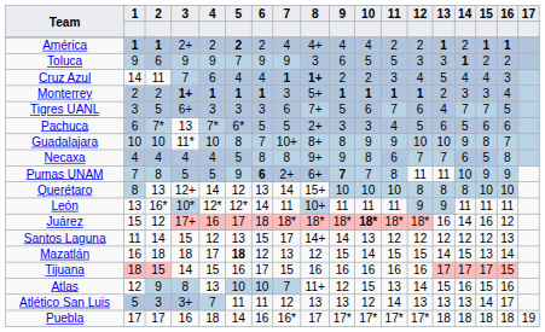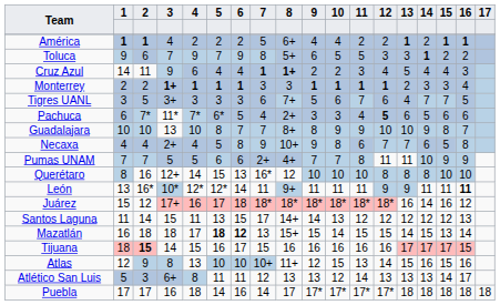 <table class="sortable" border=1 width="50%" style="text-align:center; background:#f9f9f9; border: 1px #a2a9b1; border-collapse: collapse; font-size: 90%; margin:auto;">
 <tr bgcolor=#eaecf0>
 <th width="15%"  rowspan=2>Team</th>
 <th width="2%">1</th>
 <th width="2%">2</th>
 <th width="2%">3</th>
 <th width="2%">4</th>
 <th width="2%">5</th>
 <th width="2%">6</th>
 <th width="2%">7</th>
 <th width="2%">8</th>
 <th width="2%">9</th>
 <th width="2%">10</th>
 <th width="2%">11</th>
 <th width="2%">12</th>
 <th width="2%">13</th>
 <th width="2%">14</th>
 <th width="2%">15</th>
 <th width="2%">16</th>
 <th width="2%">17</th>
 </tr>
 <tr bgcolor=#eaecf0>
 <th width="2"><br></th>
 <th width="2"></th>
 <th width="2"></th>
 <th width="2"></th>
 <th width="2"></th>
 <th width="2"></th>
 <th width="2"></th>
 <th width="2"></th>
 <th width="2"></th>
 <th width="2"></th>
 <th width="2"></th>
 <th width="2"></th>
 <th width="2"></th>
 <th width="2"></th>
 <th width="2"></th>
 <th width="2"></th>
 <th width="2"></th>
 </tr>
 <tr>
 </tr>
 <tr style="font-size: 100%;">
 <td><a href='#'>América</a></td>
 <td bgcolor="#B0C4DE"><strong>1</strong></td>
 <td bgcolor="#B0C4DE"><strong>1</strong></td>
-<td bgcolor="#B0C4DE">2+</td>
+<td bgcolor="#B0C4DE">4</td>
 <td bgcolor="#B0C4DE">2</td>
-<td bgcolor="#B0C4DE"><strong>2</strong></td>
 <td bgcolor="#B0C4DE">2</td>
-<td bgcolor="#B0C4DE">4</td>
-<td bgcolor="#B0C4DE">4+</td>
+<td bgcolor="#B0C4DE">2</td>
+<td bgcolor="#B0C4DE">5</td>
+<td bgcolor="#B0C4DE">6+</td>
 <td bgcolor="#B0C4DE">4</td>
 <td bgcolor="#B0C4DE">4</td>
 <td bgcolor="#B0C4DE">2</td>
 <td bgcolor="#B0C4DE">2</td>
 <td bgcolor="#B0C4DE"><strong>1</strong></td>
 <td bgcolor="#B0C4DE">2</td>
 <td bgcolor="#B0C4DE"><strong>1</strong></td>
 <td bgcolor="#B0C4DE"><strong>1</strong></td>
 <td bgcolor="#B0C4DE"></td>
 </tr>
 <tr style="font-size: 100%;">
 <td><a href='#'>Toluca</a></td>
 <td bgcolor="#B8D2E6">9</td>
 <td bgcolor="#B0C4DE">6</td>
-<td bgcolor="#B8D2E6">9</td>
+<td bgcolor="#B8D2E6">7</td>
 <td bgcolor="#B8D2E6">9</td>
 <td bgcolor="#B8D2E6">7</td>
 <td bgcolor="#B8D2E6">9</td>
-<td bgcolor="#B8D2E6">9</td>
-<td bgcolor="#B0C4DE">3</td>
+<td bgcolor="#B8D2E6">8</td>
+<td bgcolor="#B0C4DE">5+</td>
 <td bgcolor="#B0C4DE">6</td>
 <td bgcolor="#B0C4DE">5</td>
 <td bgcolor="#B0C4DE">5</td>
 <td bgcolor="#B0C4DE">3</td>
 <td bgcolor="#B0C4DE">3</td>
 <td bgcolor="#B0C4DE"><strong>1</strong></td>
 <td bgcolor="#B0C4DE">2</td>
 <td bgcolor="#B0C4DE">2</td>
 <td bgcolor="#B0C4DE"></td>
 </tr>
 <tr style="font-size: 100%;">
 <td><a href='#'>Cruz Azul</a></td>
 <td>14</td>
 <td>11</td>
-<td bgcolor="#B8D2E6">7</td>
+<td bgcolor="#B8D2E6">9</td>
 <td bgcolor="#B0C4DE">6</td>
 <td bgcolor="#B0C4DE">4</td>
 <td bgcolor="#B0C4DE">4</td>
 <td bgcolor="#B0C4DE"><strong>1</strong></td>
 <td bgcolor="#B0C4DE"><strong>1+</strong></td>
 <td bgcolor="#B0C4DE">2</td>
 <td bgcolor="#B0C4DE">2</td>
 <td bgcolor="#B0C4DE">3</td>
 <td bgcolor="#B0C4DE">4</td>
 <td bgcolor="#B0C4DE">5</td>
 <td bgcolor="#B0C4DE">4</td>
 <td bgcolor="#B0C4DE">4</td>
 <td bgcolor="#B0C4DE">3</td>
 <td bgcolor="#B8D2E6"></td>
 </tr>
 <tr style="font-size: 100%;">
 <td><a href='#'>Monterrey</a></td>
 <td bgcolor="#B0C4DE">2</td>
 <td bgcolor="#B0C4DE">2</td>
 <td bgcolor="#B0C4DE"><strong>1+</strong></td>
 <td bgcolor="#B0C4DE"><strong>1</strong></td>
 <td bgcolor="#B0C4DE"><strong>1</strong></td>
 <td bgcolor="#B0C4DE"><strong>1</strong></td>
 <td bgcolor="#B0C4DE">3</td>
-<td bgcolor="#B0C4DE">5+</td>
+<td bgcolor="#B0C4DE">3</td>
 <td bgcolor="#B0C4DE"><strong>1</strong></td>
 <td bgcolor="#B0C4DE"><strong>1</strong></td>
 <td bgcolor="#B0C4DE"><strong>1</strong></td>
 <td bgcolor="#B0C4DE"><strong>1</strong></td>
 <td bgcolor="#B0C4DE">2</td>
 <td bgcolor="#B0C4DE">3</td>
 <td bgcolor="#B0C4DE">3</td>
 <td bgcolor="#B0C4DE">4</td>
 <td bgcolor="#B8D2E6"></td>
 </tr>
 <tr style="font-size: 100%;">
 <td><a href='#'>Tigres UANL</a></td>
 <td bgcolor="#B0C4DE">3</td>
 <td bgcolor="#B0C4DE">5</td>
-<td bgcolor="#B0C4DE">6+</td>
+<td bgcolor="#B0C4DE">3+</td>
 <td bgcolor="#B0C4DE">3</td>
 <td bgcolor="#B0C4DE">3</td>
 <td bgcolor="#B0C4DE">3</td>
 <td bgcolor="#B0C4DE">6</td>
 <td bgcolor="#B8D2E6">7+</td>
 <td bgcolor="#B0C4DE">5</td>
 <td bgcolor="#B0C4DE">6</td>
 <td bgcolor="#B8D2E6">7</td>
 <td bgcolor="#B0C4DE">6</td>
 <td bgcolor="#B0C4DE">4</td>
 <td bgcolor="#B8D2E6">7</td>
 <td bgcolor="#B8D2E6">7</td>
 <td bgcolor="#B0C4DE">5</td>
 <td bgcolor="#B8D2E6"></td>
 </tr>
 <tr style="font-size: 100%;">
 <td><a href='#'>Pachuca</a></td>
 <td bgcolor="#B0C4DE">6</td>
 <td bgcolor="#B8D2E6">7*</td>
-<td>13</td>
+<td>11*</td>
 <td bgcolor="#B8D2E6">7*</td>
 <td bgcolor="#B0C4DE">6*</td>
 <td bgcolor="#B0C4DE">5</td>
-<td bgcolor="#B0C4DE">5</td>
+<td bgcolor="#B0C4DE">4</td>
 <td bgcolor="#B0C4DE">2+</td>
 <td bgcolor="#B0C4DE">3</td>
 <td bgcolor="#B0C4DE">3</td>
 <td bgcolor="#B0C4DE">4</td>
-<td bgcolor="#B0C4DE">5</td>
+<td bgcolor="#B0C4DE"><strong>5</strong></td>
 <td bgcolor="#B0C4DE">6</td>
 <td bgcolor="#B0C4DE">5</td>
 <td bgcolor="#B0C4DE">6</td>
 <td bgcolor="#B0C4DE">6</td>
 <td bgcolor="#B8D2E6"></td>
 </tr>
 <tr style="font-size: 100%;">
 <td><a href='#'>Guadalajara</a></td>
 <td bgcolor="#B8D2E6">10</td>
 <td bgcolor="#B8D2E6">10</td>
-<td>11*</td>
+<td>13</td>
 <td bgcolor="#B8D2E6">10</td>
 <td bgcolor="#B8D2E6">8</td>
 <td bgcolor="#B8D2E6">7</td>
-<td bgcolor="#B8D2E6">10+</td>
+<td bgcolor="#B8D2E6">7</td>
 <td bgcolor="#B8D2E6">8+</td>
 <td bgcolor="#B8D2E6">8</td>
 <td bgcolor="#B8D2E6">9</td>
 <td bgcolor="#B8D2E6">9</td>
 <td bgcolor="#B8D2E6">10</td>
 <td bgcolor="#B8D2E6">10</td>
 <td bgcolor="#B8D2E6">9</td>
 <td bgcolor="#B8D2E6">8</td>
 <td bgcolor="#B8D2E6">7</td>
 <td bgcolor="#B8D2E6"></td>
 </tr>
 <tr style="font-size: 100%;">
 <td><a href='#'>Necaxa</a></td>
 <td bgcolor="#B0C4DE">4</td>
 <td bgcolor="#B0C4DE">4</td>
-<td bgcolor="#B0C4DE">4</td>
+<td bgcolor="#B0C4DE">2+</td>
 <td bgcolor="#B0C4DE">4</td>
 <td bgcolor="#B0C4DE">5</td>
 <td bgcolor="#B8D2E6">8</td>
-<td bgcolor="#B8D2E6">8</td>
-<td bgcolor="#B8D2E6">9+</td>
+<td bgcolor="#B8D2E6">9</td>
+<td bgcolor="#B8D2E6">10+</td>
 <td bgcolor="#B8D2E6">9</td>
 <td bgcolor="#B8D2E6">8</td>
 <td bgcolor="#B0C4DE">6</td>
 <td bgcolor="#B8D2E6">7</td>
 <td bgcolor="#B8D2E6">7</td>
 <td bgcolor="#B0C4DE">6</td>
 <td bgcolor="#B0C4DE">5</td>
 <td bgcolor="#B8D2E6">8</td>
 <td bgcolor="#B8D2E6"></td>
 </tr>
 <tr style="font-size: 100%;">
 <td><a href='#'>Pumas UNAM</a></td>
 <td bgcolor="#B8D2E6">7</td>
-<td bgcolor="#B8D2E6">8</td>
+<td bgcolor="#B8D2E6">7</td>
 <td bgcolor="#B0C4DE">5</td>
 <td bgcolor="#B0C4DE">5</td>
-<td bgcolor="#B8D2E6">9</td>
-<td bgcolor="#B0C4DE"><strong>6</strong></td>
+<td bgcolor="#B8D2E6">6</td>
+<td bgcolor="#B0C4DE">6</td>
 <td bgcolor="#B0C4DE">2+</td>
-<td bgcolor="#B0C4DE">6+</td>
-<td bgcolor="#B8D2E6"><strong>7</strong></td>
+<td bgcolor="#B0C4DE">4+</td>
+<td bgcolor="#B8D2E6">7</td>
 <td bgcolor="#B8D2E6">7</td>
 <td bgcolor="#B8D2E6">8</td>
 <td>11</td>
 <td>11</td>
 <td bgcolor="#B8D2E6">10</td>
 <td bgcolor="#B8D2E6">9</td>
 <td bgcolor="#B8D2E6">9</td>
 <td></td>
 </tr>
 <tr style="font-size: 100%;">
 <td><a href='#'>Querétaro</a></td>
 <td bgcolor="#B8D2E6">8</td>
-<td>13</td>
+<td>16</td>
 <td>12+</td>
 <td>14</td>
+<td>15</td>
+<td>13</td>
+<td>16*</td>
 <td>12</td>
-<td>13</td>
-<td>14</td>
-<td>15+</td>
 <td bgcolor="#B8D2E6">10</td>
 <td bgcolor="#B8D2E6">10</td>
 <td bgcolor="#B8D2E6">10</td>
 <td bgcolor="#B8D2E6">8</td>
 <td bgcolor="#B8D2E6">8</td>
 <td bgcolor="#B8D2E6">8</td>
 <td bgcolor="#B8D2E6">10</td>
 <td bgcolor="#B8D2E6">10</td>
 <td></td>
 </tr>
 <tr style="font-size: 100%;">
 <td><a href='#'>León</a></td>
 <td>13</td>
 <td>16*</td>
 <td bgcolor="#B8D2E6">10*</td>
 <td>12*</td>
 <td>12*</td>
 <td>14</td>
 <td>11</td>
-<td bgcolor="#B8D2E6">10+</td>
+<td bgcolor="#B8D2E6">9+</td>
 <td>11</td>
 <td>11</td>
 <td>11</td>
 <td bgcolor="#B8D2E6">9</td>
 <td bgcolor="#B8D2E6">9</td>
 <td>11</td>
 <td>11</td>
-<td>11</td>
+<td><strong>11</strong></td>
 <td></td>
 </tr>
 <tr style="font-size: 100%;">
 <td><a href='#'>Juárez</a></td>
 <td>15</td>
 <td>12</td>
 <td bgcolor="#FFBBBB">17+</td>
 <td bgcolor="#FFBBBB">16</td>
 <td bgcolor="#FFBBBB">17</td>
 <td bgcolor="#FFBBBB">18</td>
 <td bgcolor="#FFBBBB">18*</td>
 <td bgcolor="#FFBBBB">18*</td>
 <td bgcolor="#FFBBBB">18*</td>
-<td bgcolor="#FFBBBB"><strong>18*</strong></td>
+<td bgcolor="#FFBBBB">18*</td>
 <td bgcolor="#FFBBBB">18*</td>
 <td bgcolor="#FFBBBB">18*</td>
 <td>16</td>
 <td>14</td>
 <td>16</td>
 <td>12</td>
 <td></td>
 </tr>
 <tr style="font-size: 100%;">
 <td><a href='#'>Santos Laguna</a></td>
 <td>11</td>
 <td>14</td>
 <td>15</td>
-<td>12</td>
+<td>11</td>
 <td>13</td>
 <td>15</td>
 <td>17</td>
 <td>14+</td>
 <td>14</td>
 <td>13</td>
 <td>12</td>
 <td>12</td>
 <td>12</td>
 <td>12</td>
 <td>12</td>
 <td>13</td>
 <td></td>
 </tr>
 <tr style="font-size: 100%;">
 <td><a href='#'>Mazatlán</a></td>
 <td>16</td>
 <td>18</td>
 <td>18</td>
 <td>17</td>
 <td><strong>18</strong></td>
-<td>12</td>
+<td><strong>12</strong></td>
 <td>13</td>
-<td>12</td>
+<td>15+</td>
 <td>15</td>
 <td>14</td>
 <td>15</td>
 <td>15</td>
 <td>14</td>
 <td>15</td>
 <td>13</td>
 <td>14</td>
 <td></td>
 </tr>
 <tr style="font-size: 100%;">
 <td><a href='#'>Tijuana</a></td>
 <td bgcolor="#FFBBBB">18</td>
-<td bgcolor="#FFBBBB">15</td>
+<td bgcolor="#FFBBBB"><strong>15</strong></td>
 <td>14</td>
 <td>15</td>
 <td>16</td>
 <td>17</td>
 <td>15</td>
 <td>16</td>
 <td>16</td>
 <td>16</td>
 <td>16</td>
 <td>16</td>
 <td bgcolor="#FFBBBB">17</td>
 <td bgcolor="#FFBBBB">17</td>
 <td bgcolor="#FFBBBB">17</td>
 <td bgcolor="#FFBBBB">15</td>
 <td></td>
 </tr>
 <tr style="font-size: 100%;">
 <td><a href='#'>Atlas</a></td>
 <td>12</td>
 <td bgcolor="#B8D2E6">9</td>
 <td bgcolor="#B8D2E6">8</td>
 <td>13</td>
 <td bgcolor="#B8D2E6">10</td>
 <td bgcolor="#B8D2E6">10</td>
-<td bgcolor="#B8D2E6">7</td>
+<td bgcolor="#B8D2E6">10+</td>
 <td>11+</td>
 <td>12</td>
 <td>15</td>
 <td>13</td>
 <td>14</td>
 <td>15</td>
 <td>16</td>
 <td>15</td>
 <td>16</td>
 <td></td>
 </tr>
 <tr style="font-size: 100%;">
 <td><a href='#'>Atlético San Luis</a></td>
 <td bgcolor="#B0C4DE">5</td>
 <td bgcolor="#B0C4DE">3</td>
-<td bgcolor="#B0C4DE">3+</td>
-<td bgcolor="#B8D2E6">7</td>
+<td bgcolor="#B0C4DE">6+</td>
+<td bgcolor="#B8D2E6">8</td>
 <td>11</td>
 <td>11</td>
 <td>12</td>
 <td>13</td>
 <td>13</td>
 <td>12</td>
 <td>14</td>
 <td>13</td>
 <td>13</td>
 <td>13</td>
 <td>14</td>
 <td>17</td>
 <td></td>
 </tr>
 <tr style="font-size: 100%;">
 <td><a href='#'>Puebla</a></td>
 <td>17</td>
 <td>17</td>
 <td>16</td>
 <td>18</td>
 <td>14</td>
 <td>16</td>
-<td>16*</td>
+<td>14</td>
 <td>17</td>
 <td>17*</td>
 <td>17*</td>
 <td>17*</td>
 <td>17*</td>
 <td>18</td>
 <td>18</td>
 <td>18</td>
 <td>18</td>
-<td>19</td>
+<td>18</td>
 </tr>
 </table>
